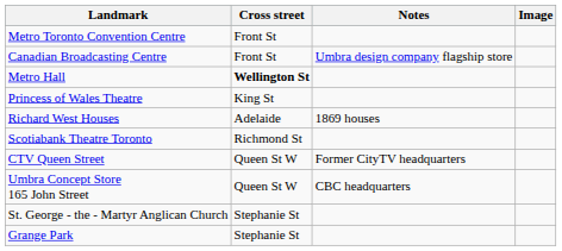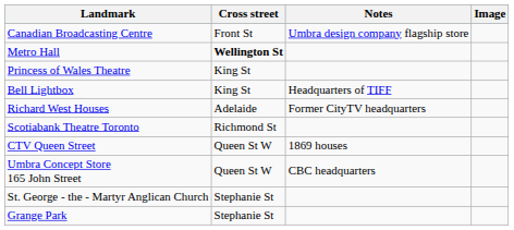 <table class="wikitable sortable">
 <tr style="background:lightblue;">
 <th>Landmark</th>
 <th>Cross street</th>
 <th>Notes</th>
 <th>Image</th>
-</tr>
-<tr>
-<td><a href='#'>Metro Toronto Convention Centre</a></td>
-<td>Front St</td>
-<td></td>
-<td></td>
 </tr>
 <tr>
 <td><a href='#'>Canadian Broadcasting Centre</a></td>
 <td>Front St</td>
 <td><a href='#'>Umbra design company</a> flagship store</td>
 <td></td>
 </tr>
 <tr>
 <td><a href='#'>Metro Hall</a></td>
 <td><strong>Wellington St</strong></td>
 <td></td>
 <td></td>
 </tr>
 <tr>
 <td><a href='#'>Princess of Wales Theatre</a></td>
 <td>King St</td>
 <td></td>
 <td></td>
 </tr>
 <tr>
+<td><a href='#'>Bell Lightbox</a></td>
+<td>King St</td>
+<td>Headquarters of <a href='#'>TIFF</a></td>
+<td></td>
+</tr>
+<tr>
 <td><a href='#'>Richard West Houses</a></td>
 <td>Adelaide</td>
-<td>1869 houses</td>
+<td>Former CityTV headquarters</td>
 <td></td>
 </tr>
 <tr>
 <td><a href='#'>Scotiabank Theatre Toronto</a></td>
 <td>Richmond St</td>
 <td></td>
 <td></td>
 </tr>
 <tr>
 <td><a href='#'>CTV Queen Street</a></td>
 <td>Queen St W</td>
-<td>Former CityTV headquarters</td>
+<td>1869 houses</td>
 <td></td>
 </tr>
 <tr>
 <td><a href='#'>Umbra Concept Store</a> <br>165 John Street</td>
 <td>Queen St W</td>
 <td>CBC headquarters</td>
 <td></td>
 </tr>
 <tr>
 <td>St. George - the - Martyr Anglican Church</td>
 <td>Stephanie St</td>
 <td></td>
 <td></td>
 </tr>
 <tr>
 <td><a href='#'>Grange Park</a></td>
 <td>Stephanie St</td>
 <td></td>
 <td></td>
 </tr>
 </table>
